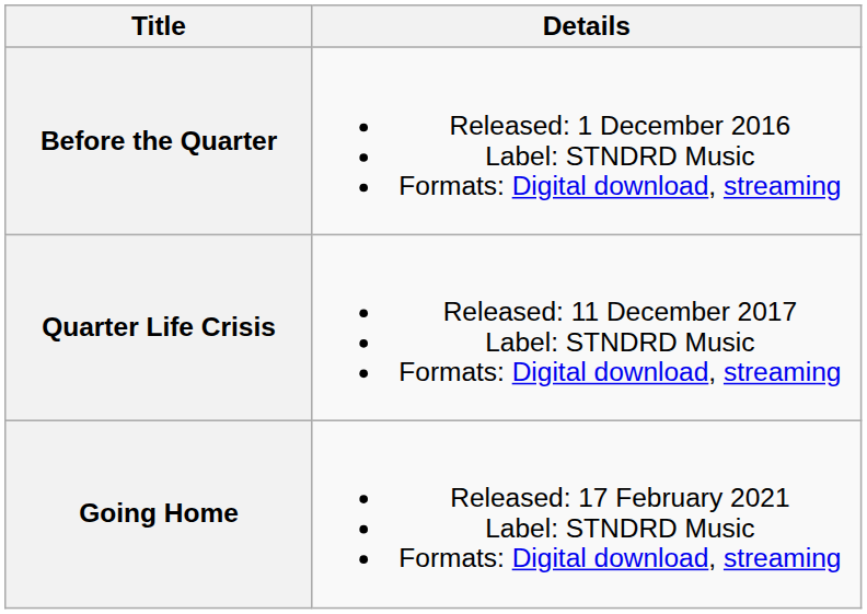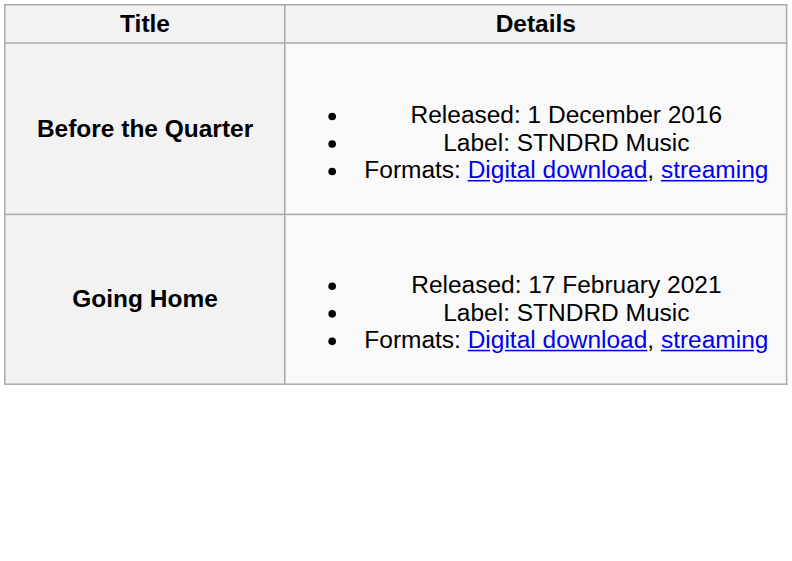 <table class="wikitable plainrowheaders" style="text-align:center;">
 <tr>
 <th scope="col" style="width:11em;">Title</th>
 <th scope="col" style="width:20em;">Details</th>
 </tr>
 <tr>
 <th scope="row">Before the Quarter</th>
 <td><br><ul><li>Released: 1 December 2016</li><li>Label: STNDRD Music</li><li>Formats: <a href='#'>Digital download</a>, <a href='#'>streaming</a></li></ul></td>
 </tr>
 <tr>
-<th scope="row">Quarter Life Crisis</th>
-<td><br><ul><li>Released: 11 December 2017</li><li>Label: STNDRD Music</li><li>Formats: <a href='#'>Digital download</a>, <a href='#'>streaming</a></li></ul></td>
-</tr>
-<tr>
 <th scope="row">Going Home</th>
 <td><br><ul><li>Released: 17 February 2021</li><li>Label: STNDRD Music</li><li>Formats: <a href='#'>Digital download</a>, <a href='#'>streaming</a></li></ul></td>
 </tr>
 </table>
